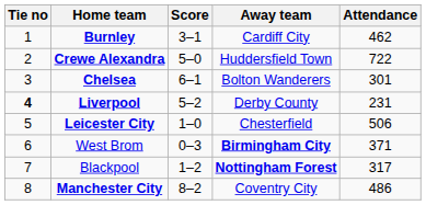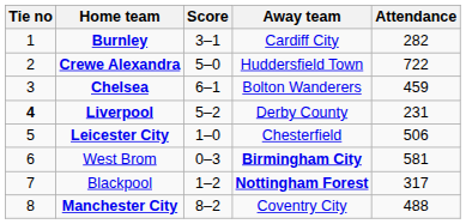 <table class="wikitable" style="text-align: center">
 <tr>
 <th>Tie no</th>
 <th>Home team</th>
 <th>Score</th>
 <th>Away team</th>
 <th>Attendance</th>
 </tr>
 <tr>
 <td>1</td>
 <td><strong><a href='#'>Burnley</a></strong></td>
 <td>3–1</td>
 <td><a href='#'>Cardiff City</a></td>
-<td>462</td>
+<td>282</td>
 </tr>
 <tr>
 <td>2</td>
 <td><strong><a href='#'>Crewe Alexandra</a></strong></td>
 <td>5–0</td>
 <td><a href='#'>Huddersfield Town</a></td>
 <td>722</td>
 </tr>
 <tr>
 <td>3</td>
 <td><strong><a href='#'>Chelsea</a></strong></td>
 <td>6–1</td>
 <td><a href='#'>Bolton Wanderers</a></td>
-<td>301</td>
+<td>459</td>
 </tr>
 <tr>
 <td><strong>4</strong></td>
 <td><strong><a href='#'>Liverpool</a></strong></td>
 <td>5–2</td>
 <td><a href='#'>Derby County</a></td>
 <td>231</td>
 </tr>
 <tr>
 <td>5</td>
 <td><strong><a href='#'>Leicester City</a></strong></td>
 <td>1–0</td>
 <td><a href='#'>Chesterfield</a></td>
 <td>506</td>
 </tr>
 <tr>
 <td>6</td>
 <td><a href='#'>West Brom</a></td>
 <td>0–3</td>
 <td><strong><a href='#'>Birmingham City</a></strong></td>
-<td>371</td>
+<td>581</td>
 </tr>
 <tr>
 <td>7</td>
 <td><a href='#'>Blackpool</a></td>
 <td>1–2</td>
 <td><strong><a href='#'>Nottingham Forest</a></strong></td>
 <td>317</td>
 </tr>
 <tr>
 <td>8</td>
 <td><strong><a href='#'>Manchester City</a></strong></td>
 <td>8–2</td>
 <td><a href='#'>Coventry City</a></td>
-<td>486</td>
+<td>488</td>
 </tr>
 </table>
